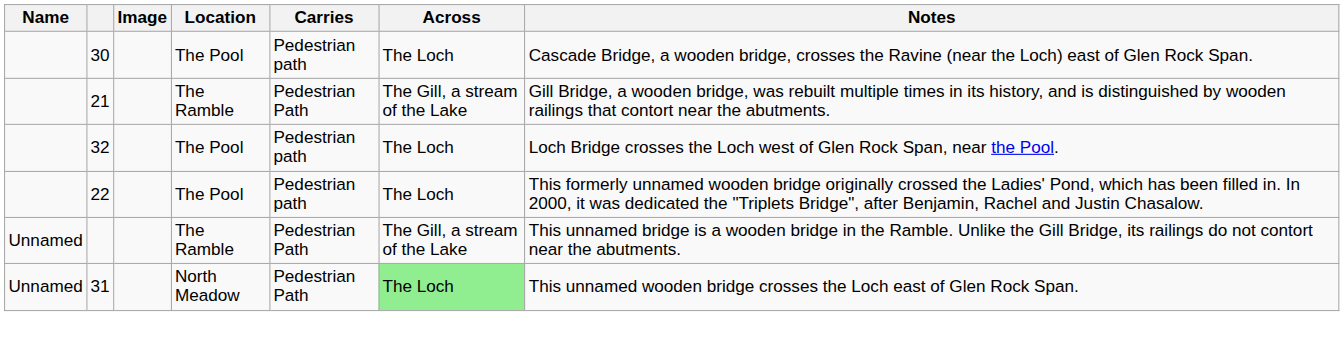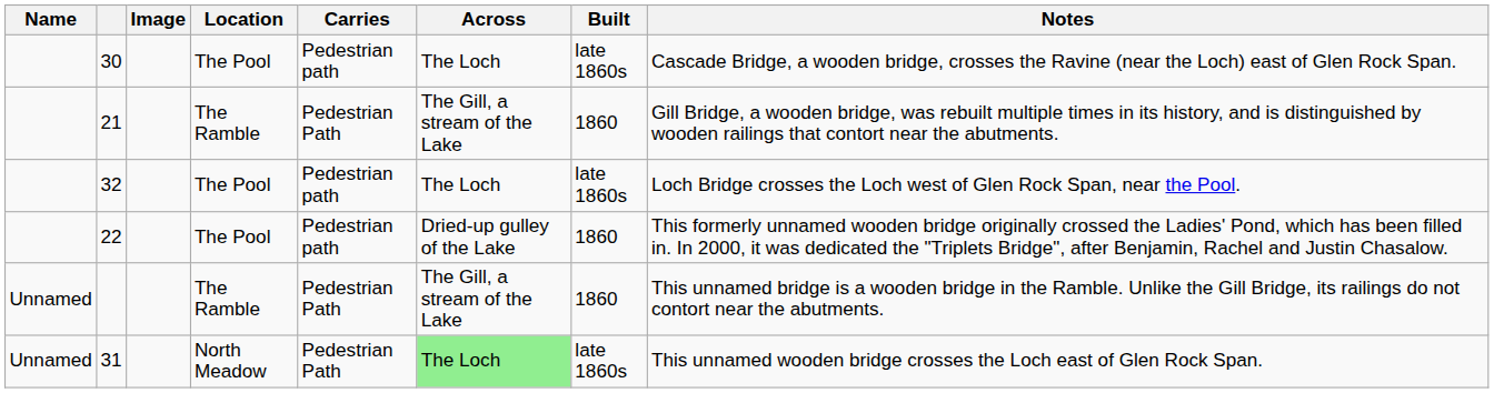 <table class="wikitable sortable">
 <tr>
 <th>Name</th>
 <th></th>
 <th>Image</th>
 <th>Location</th>
 <th>Carries</th>
 <th>Across</th>
+<th>Built</th>
 <th class="unsortable" style="min-width:12em">Notes</th>
 </tr>
 <tr>
 <td></td>
 <td>30</td>
 <td></td>
 <td>The Pool<br></td>
 <td>Pedestrian path</td>
 <td>The Loch</td>
+<td> late 1860s</td>
 <td>Cascade Bridge, a wooden bridge, crosses the Ravine (near the Loch) east of Glen Rock Span.</td>
 </tr>
 <tr>
 <td></td>
 <td>21</td>
 <td></td>
 <td>The Ramble<br></td>
 <td>Pedestrian Path</td>
 <td>The Gill, a stream of the Lake</td>
+<td>1860</td>
 <td>Gill Bridge, a wooden bridge, was rebuilt multiple times in its history, and is distinguished by wooden railings that contort near the abutments.</td>
 </tr>
 <tr>
 <td></td>
 <td>32</td>
 <td></td>
 <td>The Pool<br></td>
 <td>Pedestrian path</td>
 <td>The Loch</td>
+<td> late 1860s</td>
 <td>Loch Bridge crosses the Loch west of Glen Rock Span, near <a href='#'>the Pool</a>.</td>
 </tr>
 <tr>
 <td></td>
 <td>22</td>
 <td></td>
 <td>The Pool<br></td>
 <td>Pedestrian path</td>
-<td>The Loch</td>
+<td>Dried-up gulley of the Lake</td>
+<td>1860</td>
 <td>This formerly unnamed wooden bridge originally crossed the Ladies' Pond, which has been filled in. In 2000, it was dedicated the "Triplets Bridge", after Benjamin, Rachel and Justin Chasalow.</td>
 </tr>
 <tr>
 <td>Unnamed</td>
 <td></td>
 <td></td>
 <td>The Ramble<br></td>
 <td>Pedestrian Path</td>
 <td>The Gill, a stream of the Lake</td>
+<td>1860</td>
 <td>This unnamed bridge is a wooden bridge in the Ramble. Unlike the Gill Bridge, its railings do not contort near the abutments.</td>
 </tr>
 <tr>
 <td>Unnamed</td>
 <td>31</td>
 <td></td>
 <td>North Meadow<br></td>
 <td>Pedestrian Path</td>
 <td style="background: lightgreen;">The Loch</td>
+<td> late 1860s</td>
 <td>This unnamed wooden bridge crosses the Loch east of Glen Rock Span.</td>
 </tr>
 </table>
